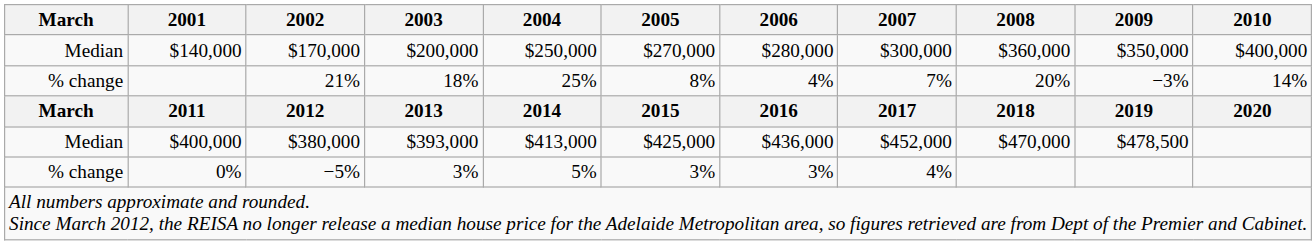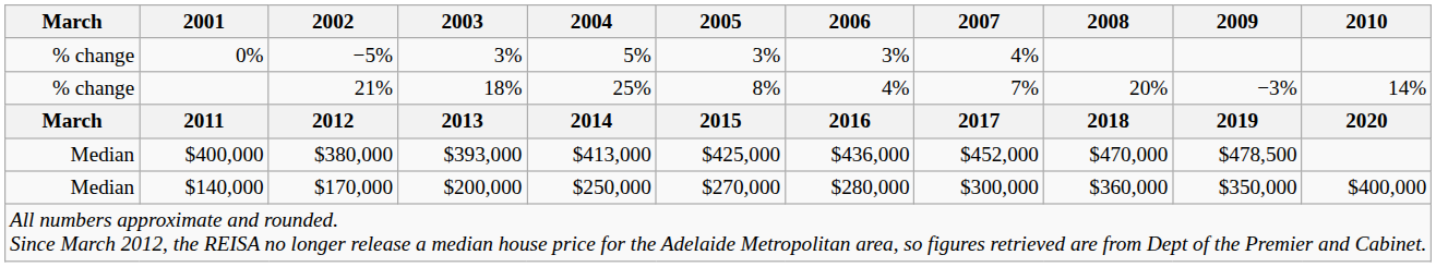 <table class=wikitable>
 <tr align=right>
 <th>March</th>
 <th>2001</th>
 <th>2002</th>
 <th>2003</th>
 <th>2004</th>
 <th>2005</th>
 <th>2006</th>
 <th>2007</th>
 <th>2008</th>
 <th>2009</th>
 <th>2010</th>
 </tr>
 <tr align=right>
-<td>Median</td>
-<td>$140,000</td>
-<td>$170,000</td>
-<td>$200,000</td>
-<td>$250,000</td>
-<td>$270,000</td>
-<td>$280,000</td>
-<td>$300,000</td>
-<td>$360,000</td>
-<td>$350,000</td>
-<td>$400,000</td>
+<td>% change</td>
+<td>0%</td>
+<td>−5%</td>
+<td>3%</td>
+<td>5%</td>
+<td>3%</td>
+<td>3%</td>
+<td>4%</td>
+<td></td>
+<td></td>
+<td></td>
 </tr>
 <tr align=right>
 <td>% change</td>
 <td></td>
 <td>21%</td>
 <td>18%</td>
 <td>25%</td>
 <td>8%</td>
 <td>4%</td>
 <td>7%</td>
 <td>20%</td>
 <td>−3%</td>
 <td>14%</td>
 </tr>
 <tr align=right>
 <th>March</th>
 <th>2011</th>
 <th>2012</th>
 <th>2013</th>
 <th>2014</th>
 <th>2015</th>
 <th>2016</th>
 <th>2017</th>
 <th>2018</th>
 <th>2019</th>
 <th>2020</th>
 </tr>
 <tr align=right>
 <td>Median</td>
 <td>$400,000</td>
 <td>$380,000</td>
 <td>$393,000</td>
 <td>$413,000</td>
 <td>$425,000</td>
 <td>$436,000</td>
 <td>$452,000</td>
 <td>$470,000</td>
 <td>$478,500</td>
 <td></td>
 </tr>
 <tr align=right>
-<td>% change</td>
-<td>0%</td>
-<td>−5%</td>
-<td>3%</td>
-<td>5%</td>
-<td>3%</td>
-<td>3%</td>
-<td>4%</td>
-<td></td>
-<td></td>
-<td></td>
+<td>Median</td>
+<td>$140,000</td>
+<td>$170,000</td>
+<td>$200,000</td>
+<td>$250,000</td>
+<td>$270,000</td>
+<td>$280,000</td>
+<td>$300,000</td>
+<td>$360,000</td>
+<td>$350,000</td>
+<td>$400,000</td>
 </tr>
 <tr>
 <td colspan=11><em>All numbers approximate and rounded.<br>Since March 2012, the REISA no longer release a median house price for the Adelaide Metropolitan area, so figures retrieved are from Dept of the Premier and Cabinet.</em></td>
 </tr>
 </table>
